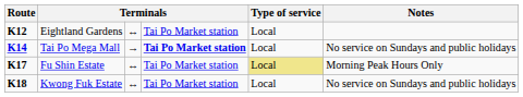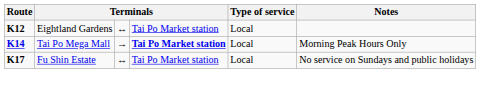 <table class="wikitable">
 <tr>
 <th>Route</th>
 <th colspan=3>Terminals</th>
 <th>Type of service</th>
 <th>Notes</th>
 </tr>
 <tr>
 <td><strong>K12</strong></td>
 <td>Eightland Gardens</td>
 <td>↔</td>
 <td><a href='#'>Tai Po Market station</a></td>
 <td>Local</td>
 <td></td>
 </tr>
 <tr>
 <td><strong><a href='#'><span>K14</span></a></strong></td>
 <td><a href='#'>Tai Po Mega Mall</a></td>
 <td>→</td>
 <td><strong><a href='#'>Tai Po Market station</a></strong></td>
 <td>Local</td>
-<td>No service on Sundays and public holidays</td>
+<td>Morning Peak Hours Only</td>
 </tr>
 <tr>
 <td><strong>K17</strong></td>
 <td><a href='#'>Fu Shin Estate</a></td>
 <td>↔</td>
 <td><a href='#'>Tai Po Market station</a></td>
-<td style="background: khaki;">Local</td>
-<td>Morning Peak Hours Only</td>
-</tr>
-<tr>
-<td><strong>K18</strong></td>
-<td><a href='#'>Kwong Fuk Estate</a></td>
-<td>↔</td>
-<td><a href='#'>Tai Po Market station</a></td>
 <td>Local</td>
 <td>No service on Sundays and public holidays</td>
 </tr>
 </table>
